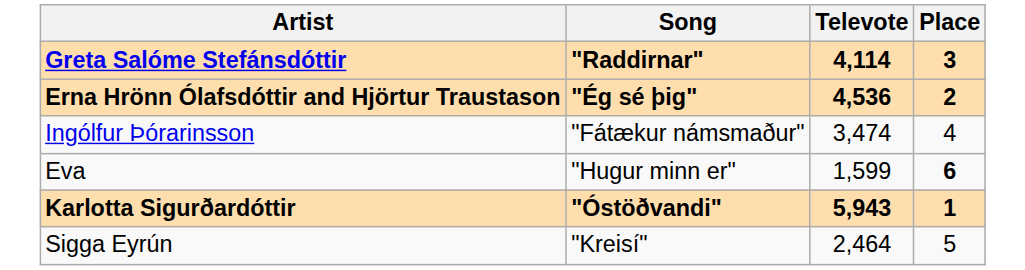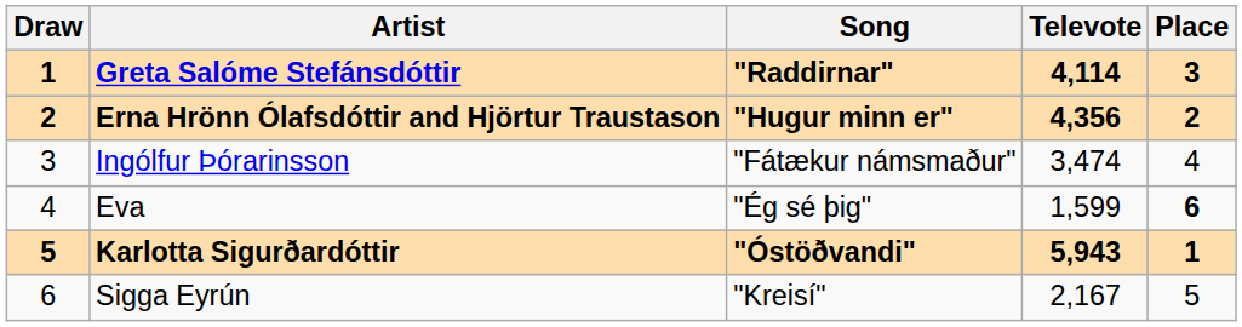 <table class="sortable wikitable" style="margin: 1em auto 1em auto; text-align:center;">
 <tr>
+<th>Draw</th>
 <th>Artist</th>
 <th>Song</th>
 <th>Televote</th>
 <th>Place</th>
 </tr>
 <tr style="font-weight:bold; background:navajowhite;">
+<td>1</td>
 <td align="left"><a href='#'>Greta Salóme Stefánsdóttir</a></td>
 <td align="left">"Raddirnar"</td>
 <td>4,114</td>
 <td>3</td>
 </tr>
 <tr style="font-weight:bold; background:navajowhite;">
+<td>2</td>
 <td align="left">Erna Hrönn Ólafsdóttir and Hjörtur Traustason</td>
-<td align="left">"Ég sé þig"</td>
-<td>4,536</td>
+<td align="left">"Hugur minn er"</td>
+<td>4,356</td>
 <td>2</td>
 </tr>
 <tr>
+<td>3</td>
 <td align="left"><a href='#'>Ingólfur Þórarinsson</a></td>
 <td align="left">"Fátækur námsmaður"</td>
 <td>3,474</td>
 <td>4</td>
 </tr>
 <tr>
+<td>4</td>
 <td align="left">Eva</td>
-<td align="left">"Hugur minn er"</td>
+<td align="left">"Ég sé þig"</td>
 <td>1,599</td>
 <td><strong>6</strong></td>
 </tr>
 <tr style="font-weight:bold; background:navajowhite;">
+<td>5</td>
 <td align="left">Karlotta Sigurðardóttir</td>
 <td align="left">"Óstöðvandi"</td>
 <td>5,943</td>
 <td>1</td>
 </tr>
 <tr>
+<td>6</td>
 <td align="left">Sigga Eyrún</td>
 <td align="left">"Kreisí"</td>
-<td>2,464</td>
+<td>2,167</td>
 <td>5</td>
 </tr>
 </table>
